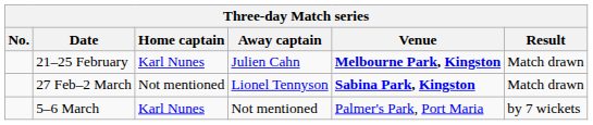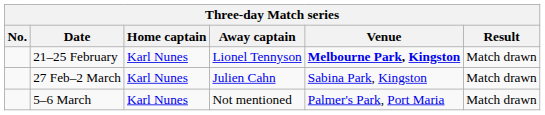 <table class="wikitable">
 <tr>
 <th colspan="9">Three-day Match series</th>
 </tr>
 <tr>
 <th>No.</th>
 <th>Date</th>
 <th>Home captain</th>
 <th>Away captain</th>
 <th>Venue</th>
 <th>Result</th>
 </tr>
 <tr>
 <td></td>
 <td>21–25 February</td>
 <td><a href='#'>Karl Nunes</a></td>
-<td><a href='#'>Julien Cahn</a></td>
+<td><a href='#'>Lionel Tennyson</a></td>
 <td><strong><a href='#'>Melbourne Park</a>, <a href='#'>Kingston</a></strong></td>
 <td>Match drawn</td>
 </tr>
 <tr>
 <td></td>
 <td>27 Feb–2 March</td>
-<td>Not mentioned</td>
-<td><a href='#'>Lionel Tennyson</a></td>
-<td><strong><a href='#'>Sabina Park</a>, <a href='#'>Kingston</a></strong></td>
+<td><a href='#'>Karl Nunes</a></td>
+<td><a href='#'>Julien Cahn</a></td>
+<td><a href='#'>Sabina Park</a>, <a href='#'>Kingston</a></td>
 <td>Match drawn</td>
 </tr>
 <tr>
 <td></td>
 <td>5–6 March</td>
 <td><a href='#'>Karl Nunes</a></td>
 <td>Not mentioned</td>
 <td><a href='#'>Palmer's Park</a>, <a href='#'>Port Maria</a></td>
-<td> by 7 wickets</td>
+<td>Match drawn</td>
 </tr>
 </table>
